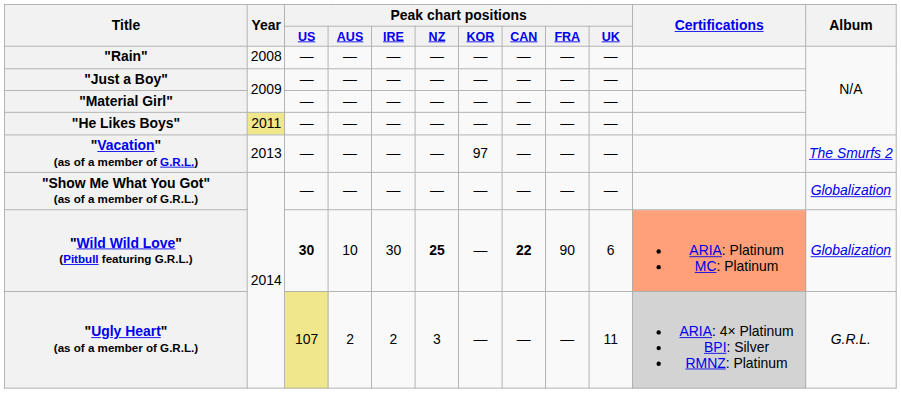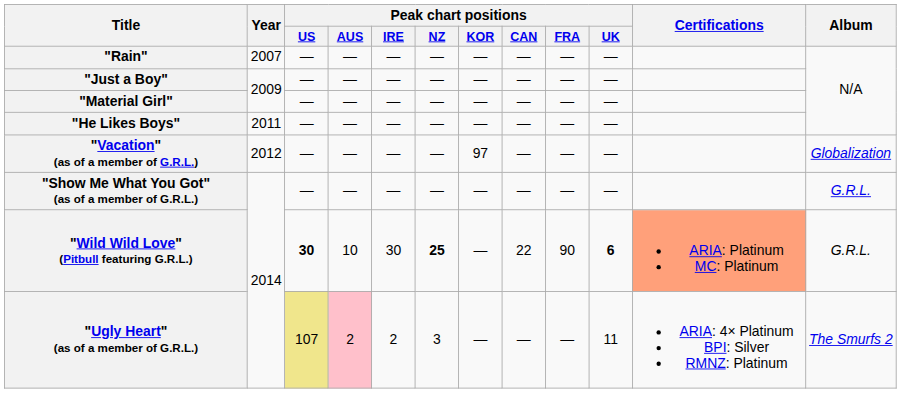 <table class="wikitable plainrowheaders" style="text-align:center;" border="1">
 <tr>
 <th scope="col" rowspan="2" style="width:17em;">Title</th>
 <th scope="col" rowspan="2">Year</th>
 <th scope="col" colspan="8">Peak chart positions</th>
 <th scope="col" rowspan="2" style="width:12em;"><a href='#'>Certifications</a></th>
 <th scope="col" rowspan="2">Album</th>
 </tr>
 <tr>
 <th scope="col" style="width:3em;font-size:90%;"><a href='#'>US</a><br></th>
 <th scope="col" style="width:3em;font-size:90%;"><a href='#'>AUS</a><br></th>
 <th scope="col" style="width:3em;font-size:90%;"><a href='#'>IRE</a><br></th>
 <th scope="col" style="width:3em;font-size:90%;"><a href='#'>NZ</a><br></th>
 <th scope="col" style="width:3em;font-size:90%;"><a href='#'>KOR</a><br></th>
 <th scope="col" style="width:3em;font-size:90%;"><a href='#'>CAN</a><br></th>
 <th scope="col" style="width:3em;font-size:90%;"><a href='#'>FRA</a><br></th>
 <th scope="col" style="width:3em;font-size:90%;"><a href='#'>UK</a><br></th>
 </tr>
 <tr>
 <th scope="row">"Rain"</th>
-<td>2008</td>
+<td>2007</td>
 <td>—</td>
 <td>—</td>
 <td>—</td>
 <td>—</td>
 <td>—</td>
 <td>—</td>
 <td>—</td>
 <td>—</td>
 <td></td>
 <td rowspan="4">N/A</td>
 </tr>
 <tr>
 <th scope="row">"Just a Boy"</th>
 <td rowspan="2">2009</td>
 <td>—</td>
 <td>—</td>
 <td>—</td>
 <td>—</td>
 <td>—</td>
 <td>—</td>
 <td>—</td>
 <td>—</td>
 <td></td>
 </tr>
 <tr>
 <th scope="row">"Material Girl"</th>
 <td>—</td>
 <td>—</td>
 <td>—</td>
 <td>—</td>
 <td>—</td>
 <td>—</td>
 <td>—</td>
 <td>—</td>
 <td></td>
 </tr>
 <tr>
 <th scope="row">"He Likes Boys"</th>
-<td style="background: khaki;">2011</td>
+<td>2011</td>
 <td>—</td>
 <td>—</td>
 <td>—</td>
 <td>—</td>
 <td>—</td>
 <td>—</td>
 <td>—</td>
 <td>—</td>
 <td></td>
 </tr>
 <tr>
 <th scope="row">"<a href='#'>Vacation</a>"<br><small>(as of a member of <a href='#'>G.R.L.</a>)</small></th>
-<td>2013</td>
+<td>2012</td>
 <td>—</td>
 <td>—</td>
 <td>—</td>
 <td>—</td>
 <td>97</td>
 <td>—</td>
 <td>—</td>
 <td>—</td>
 <td></td>
-<td><em><a href='#'>The Smurfs 2</a></em></td>
+<td><em><a href='#'>Globalization</a></em></td>
 </tr>
 <tr>
 <th scope="row">"Show Me What You Got"<br><small>(as of a member of G.R.L.)</small></th>
 <td rowspan="3">2014</td>
 <td>—</td>
 <td>—</td>
 <td>—</td>
 <td>—</td>
 <td>—</td>
 <td>—</td>
 <td>—</td>
 <td>—</td>
 <td></td>
-<td><em><a href='#'>Globalization</a></em></td>
+<td><em><a href='#'>G.R.L.</a></em></td>
 </tr>
 <tr>
 <th scope="row">"<a href='#'>Wild Wild Love</a>"<br><small>(<a href='#'>Pitbull</a> featuring G.R.L.)</small></th>
 <td><strong>30</strong></td>
 <td>10</td>
 <td>30</td>
 <td><strong>25</strong></td>
 <td>—</td>
-<td><strong>22</strong></td>
+<td>22</td>
 <td>90</td>
-<td>6</td>
+<td><strong>6</strong></td>
 <td style="background: lightsalmon;"><br><ul><li><a href='#'>ARIA</a>: Platinum</li><li><a href='#'>MC</a>: Platinum</li></ul></td>
-<td><em><a href='#'>Globalization</a></em></td>
+<td><em>G.R.L.</em></td>
 </tr>
 <tr>
 <th scope="row">"<a href='#'>Ugly Heart</a>"<br><small>(as of a member of G.R.L.)</small></th>
 <td style="background: khaki;">107</td>
-<td>2</td>
+<td style="background: pink;">2</td>
 <td>2</td>
 <td>3</td>
 <td>—</td>
 <td>—</td>
 <td>—</td>
 <td>11</td>
-<td style="background: lightgrey;"><br><ul><li><a href='#'>ARIA</a>: 4× Platinum</li><li><a href='#'>BPI</a>: Silver</li><li><a href='#'>RMNZ</a>: Platinum</li></ul></td>
-<td><em>G.R.L.</em></td>
+<td><br><ul><li><a href='#'>ARIA</a>: 4× Platinum</li><li><a href='#'>BPI</a>: Silver</li><li><a href='#'>RMNZ</a>: Platinum</li></ul></td>
+<td><em><a href='#'>The Smurfs 2</a></em></td>
 </tr>
 </table>
